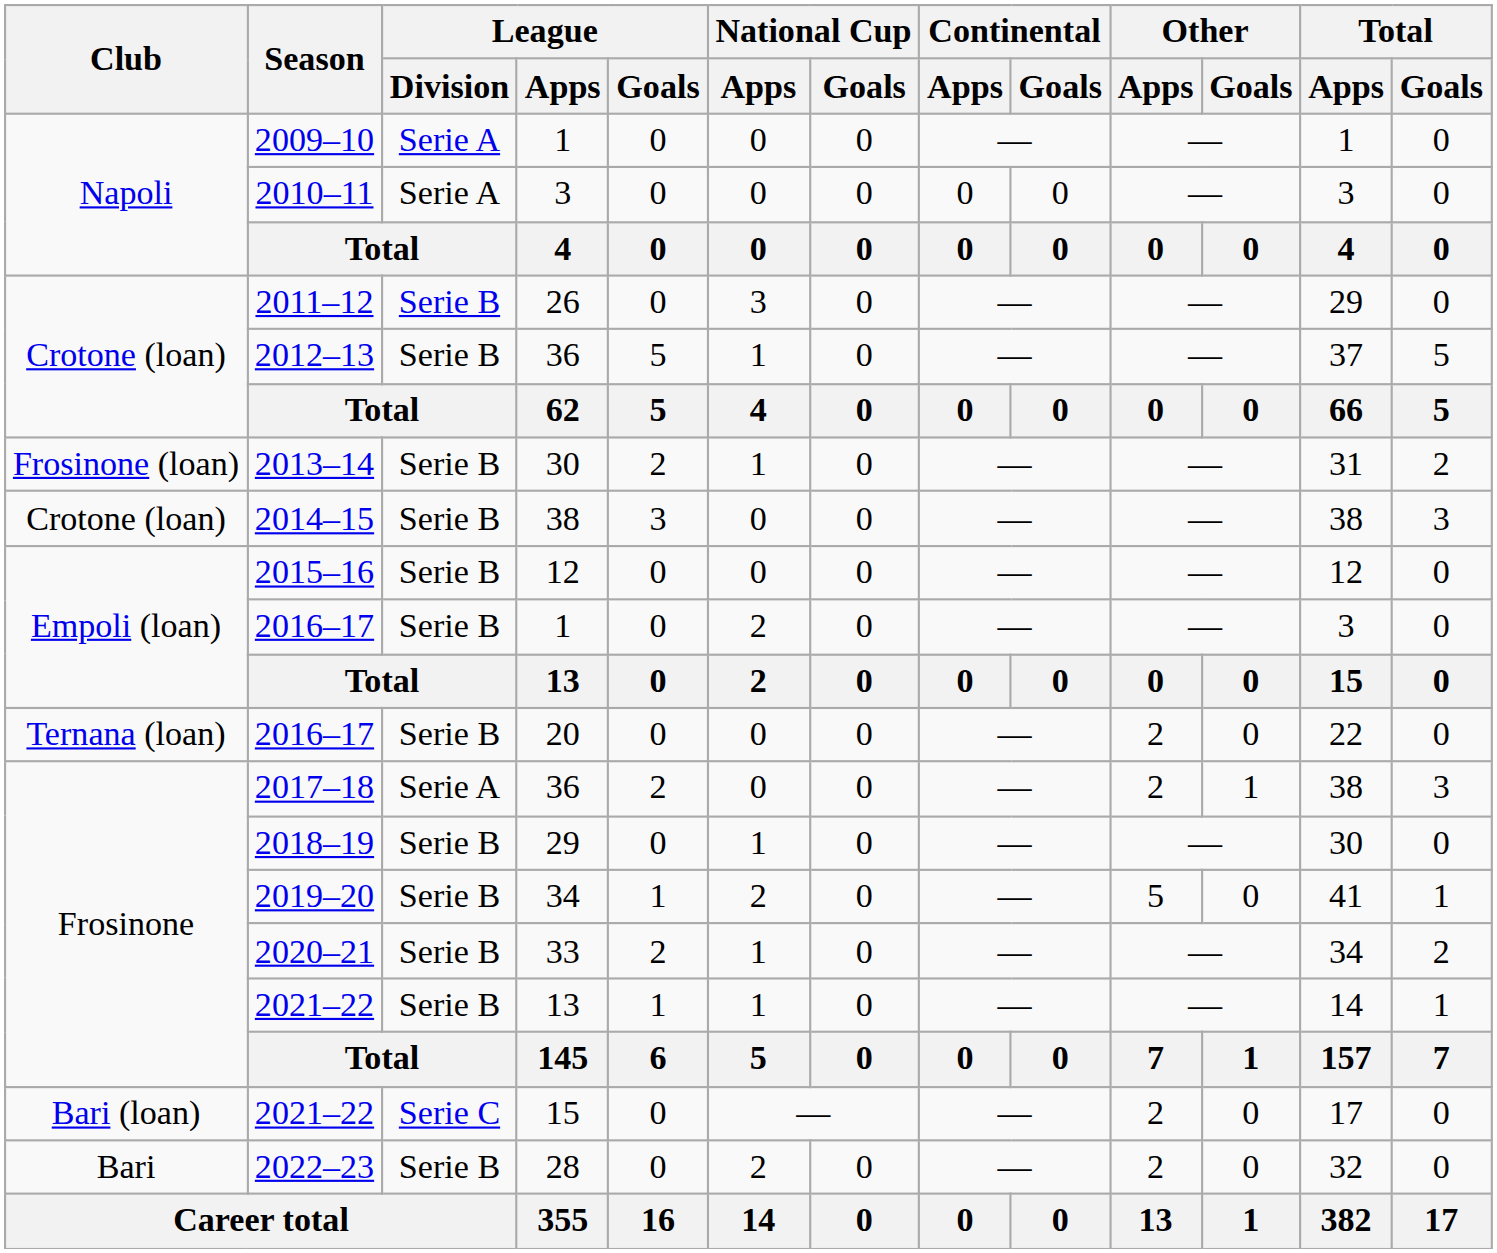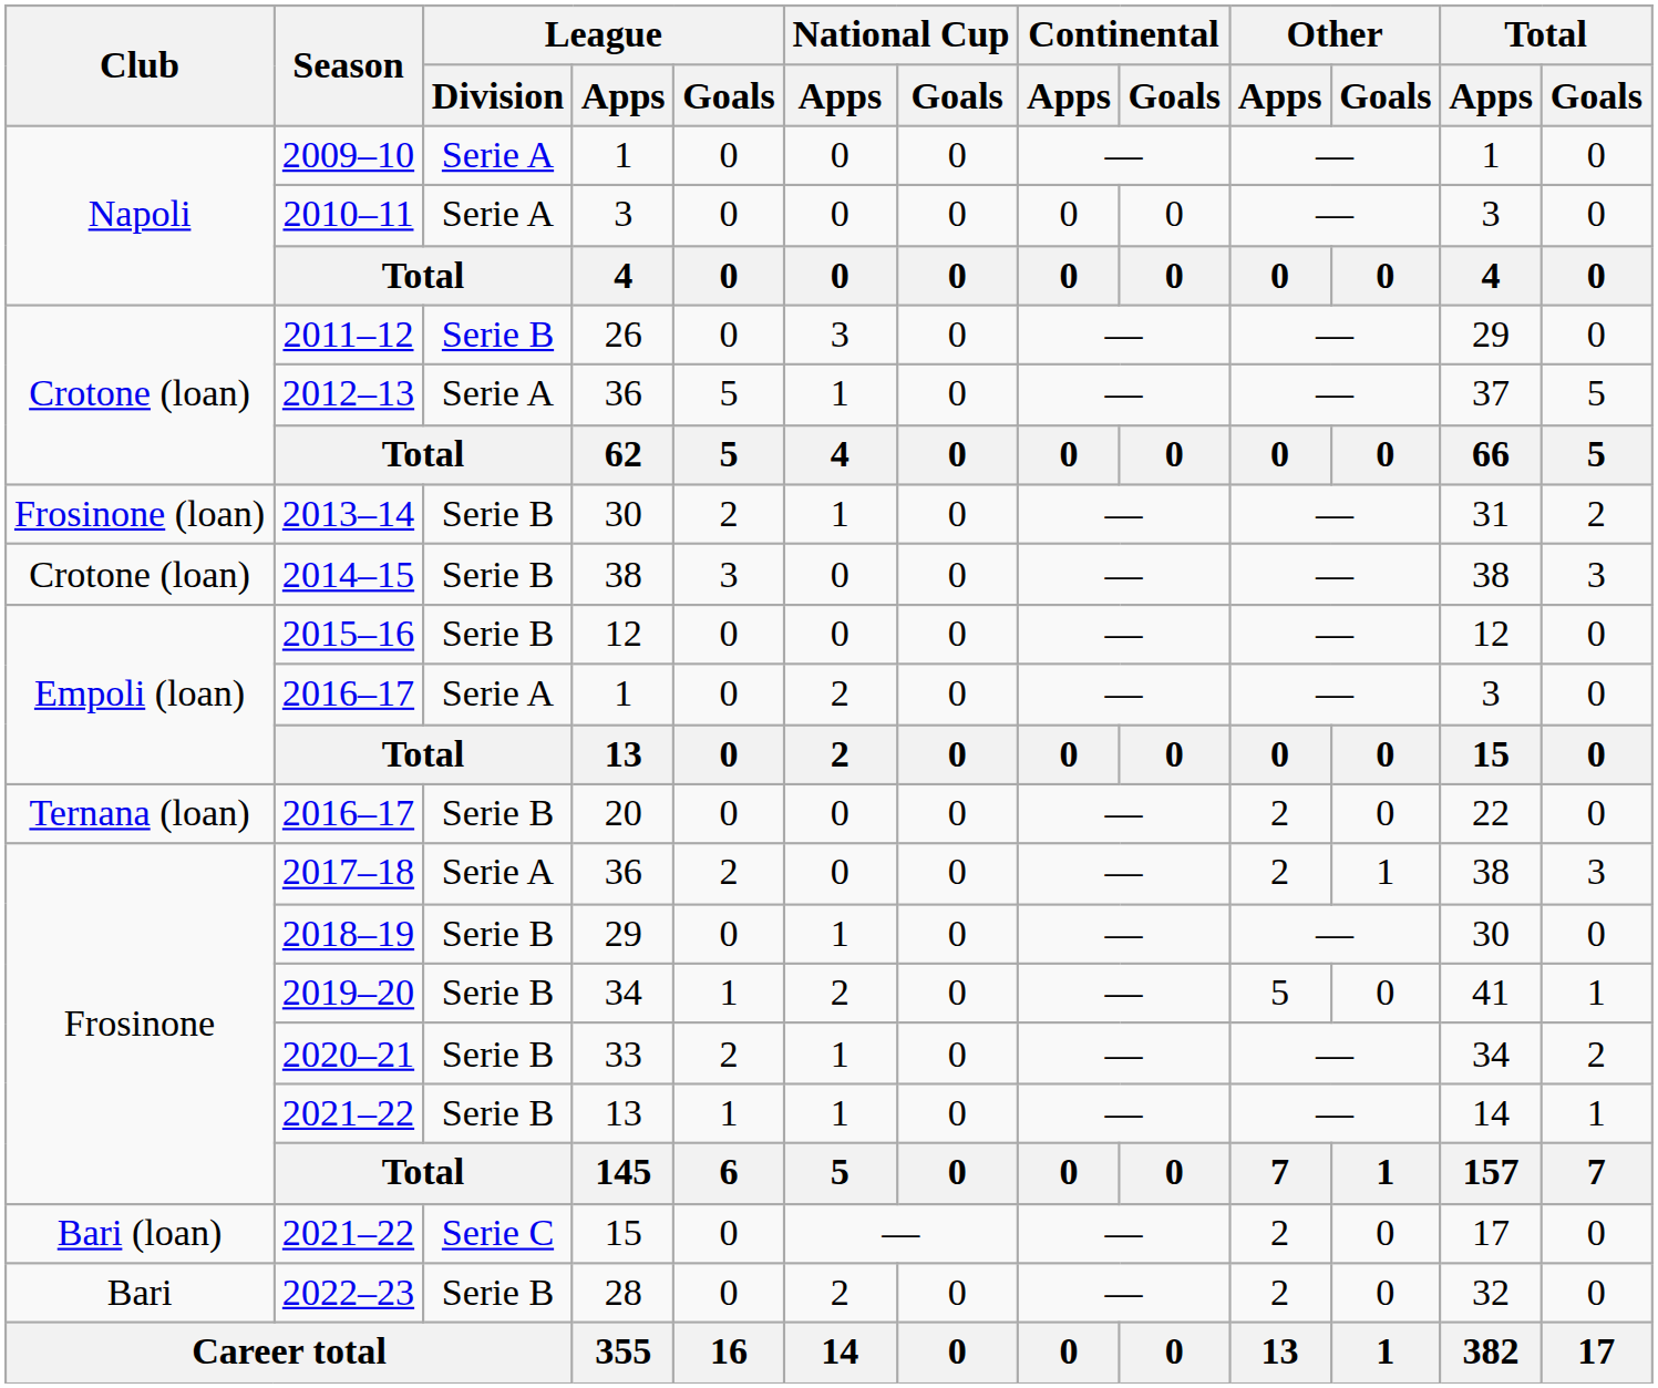 <table class="wikitable" style="text-align:center">
 <tr>
 <th rowspan="2">Club</th>
 <th rowspan="2">Season</th>
 <th colspan="3">League</th>
 <th colspan="2">National Cup</th>
 <th colspan="2">Continental</th>
 <th colspan="2">Other</th>
 <th colspan="2">Total</th>
 </tr>
 <tr>
 <th>Division</th>
 <th>Apps</th>
 <th>Goals</th>
 <th>Apps</th>
 <th>Goals</th>
 <th>Apps</th>
 <th>Goals</th>
 <th>Apps</th>
 <th>Goals</th>
 <th>Apps</th>
 <th>Goals</th>
 </tr>
 <tr>
 <td rowspan="3"><a href='#'>Napoli</a></td>
 <td><a href='#'>2009–10</a></td>
 <td><a href='#'>Serie A</a></td>
 <td>1</td>
 <td>0</td>
 <td>0</td>
 <td>0</td>
 <td colspan="2">—</td>
 <td colspan="2">—</td>
 <td>1</td>
 <td>0</td>
 </tr>
 <tr>
 <td><a href='#'>2010–11</a></td>
 <td>Serie A</td>
 <td>3</td>
 <td>0</td>
 <td>0</td>
 <td>0</td>
 <td>0</td>
 <td>0</td>
 <td colspan="2">—</td>
 <td>3</td>
 <td>0</td>
 </tr>
 <tr>
 <th colspan="2">Total</th>
 <th>4</th>
 <th>0</th>
 <th>0</th>
 <th>0</th>
 <th>0</th>
 <th>0</th>
 <th>0</th>
 <th>0</th>
 <th>4</th>
 <th>0</th>
 </tr>
 <tr>
 <td rowspan="3"><a href='#'>Crotone</a> (loan)</td>
 <td><a href='#'>2011–12</a></td>
 <td><a href='#'>Serie B</a></td>
 <td>26</td>
 <td>0</td>
 <td>3</td>
 <td>0</td>
 <td colspan="2">—</td>
 <td colspan="2">—</td>
 <td>29</td>
 <td>0</td>
 </tr>
 <tr>
 <td><a href='#'>2012–13</a></td>
-<td>Serie B</td>
+<td>Serie A</td>
 <td>36</td>
 <td>5</td>
 <td>1</td>
 <td>0</td>
 <td colspan="2">—</td>
 <td colspan="2">—</td>
 <td>37</td>
 <td>5</td>
 </tr>
 <tr>
 <th colspan="2">Total</th>
 <th>62</th>
 <th>5</th>
 <th>4</th>
 <th>0</th>
 <th>0</th>
 <th>0</th>
 <th>0</th>
 <th>0</th>
 <th>66</th>
 <th>5</th>
 </tr>
 <tr>
 <td><a href='#'>Frosinone</a> (loan)</td>
 <td><a href='#'>2013–14</a></td>
 <td>Serie B</td>
 <td>30</td>
 <td>2</td>
 <td>1</td>
 <td>0</td>
 <td colspan="2">—</td>
 <td colspan="2">—</td>
 <td>31</td>
 <td>2</td>
 </tr>
 <tr>
 <td>Crotone (loan)</td>
 <td><a href='#'>2014–15</a></td>
 <td>Serie B</td>
 <td>38</td>
 <td>3</td>
 <td>0</td>
 <td>0</td>
 <td colspan="2">—</td>
 <td colspan="2">—</td>
 <td>38</td>
 <td>3</td>
 </tr>
 <tr>
 <td rowspan="3"><a href='#'>Empoli</a> (loan)</td>
 <td><a href='#'>2015–16</a></td>
 <td>Serie B</td>
 <td>12</td>
 <td>0</td>
 <td>0</td>
 <td>0</td>
 <td colspan="2">—</td>
 <td colspan="2">—</td>
 <td>12</td>
 <td>0</td>
 </tr>
 <tr>
 <td><a href='#'>2016–17</a></td>
-<td>Serie B</td>
+<td>Serie A</td>
 <td>1</td>
 <td>0</td>
 <td>2</td>
 <td>0</td>
 <td colspan="2">—</td>
 <td colspan="2">—</td>
 <td>3</td>
 <td>0</td>
 </tr>
 <tr>
 <th colspan="2">Total</th>
 <th>13</th>
 <th>0</th>
 <th>2</th>
 <th>0</th>
 <th>0</th>
 <th>0</th>
 <th>0</th>
 <th>0</th>
 <th>15</th>
 <th>0</th>
 </tr>
 <tr>
 <td><a href='#'>Ternana</a> (loan)</td>
 <td><a href='#'>2016–17</a></td>
 <td>Serie B</td>
 <td>20</td>
 <td>0</td>
 <td>0</td>
 <td>0</td>
 <td colspan="2">—</td>
 <td>2</td>
 <td>0</td>
 <td>22</td>
 <td>0</td>
 </tr>
 <tr>
 <td rowspan="6">Frosinone</td>
 <td><a href='#'>2017–18</a></td>
 <td>Serie A</td>
 <td>36</td>
 <td>2</td>
 <td>0</td>
 <td>0</td>
 <td colspan="2">—</td>
 <td>2</td>
 <td>1</td>
 <td>38</td>
 <td>3</td>
 </tr>
 <tr>
 <td><a href='#'>2018–19</a></td>
 <td>Serie B</td>
 <td>29</td>
 <td>0</td>
 <td>1</td>
 <td>0</td>
 <td colspan="2">—</td>
 <td colspan="2">—</td>
 <td>30</td>
 <td>0</td>
 </tr>
 <tr>
 <td><a href='#'>2019–20</a></td>
 <td>Serie B</td>
 <td>34</td>
 <td>1</td>
 <td>2</td>
 <td>0</td>
 <td colspan="2">—</td>
 <td>5</td>
 <td>0</td>
 <td>41</td>
 <td>1</td>
 </tr>
 <tr>
 <td><a href='#'>2020–21</a></td>
 <td>Serie B</td>
 <td>33</td>
 <td>2</td>
 <td>1</td>
 <td>0</td>
 <td colspan="2">—</td>
 <td colspan="2">—</td>
 <td>34</td>
 <td>2</td>
 </tr>
 <tr>
 <td><a href='#'>2021–22</a></td>
 <td>Serie B</td>
 <td>13</td>
 <td>1</td>
 <td>1</td>
 <td>0</td>
 <td colspan="2">—</td>
 <td colspan="2">—</td>
 <td>14</td>
 <td>1</td>
 </tr>
 <tr>
 <th colspan="2">Total</th>
 <th>145</th>
 <th>6</th>
 <th>5</th>
 <th>0</th>
 <th>0</th>
 <th>0</th>
 <th>7</th>
 <th>1</th>
 <th>157</th>
 <th>7</th>
 </tr>
 <tr>
 <td><a href='#'>Bari</a> (loan)</td>
 <td><a href='#'>2021–22</a></td>
 <td><a href='#'>Serie C</a></td>
 <td>15</td>
 <td>0</td>
 <td colspan="2">—</td>
 <td colspan="2">—</td>
 <td>2</td>
 <td>0</td>
 <td>17</td>
 <td>0</td>
 </tr>
 <tr>
 <td>Bari</td>
 <td><a href='#'>2022–23</a></td>
 <td>Serie B</td>
 <td>28</td>
 <td>0</td>
 <td>2</td>
 <td>0</td>
 <td colspan="2">—</td>
 <td>2</td>
 <td>0</td>
 <td>32</td>
 <td>0</td>
 </tr>
 <tr>
 <th colspan="3">Career total</th>
 <th>355</th>
 <th>16</th>
 <th>14</th>
 <th>0</th>
 <th>0</th>
 <th>0</th>
 <th>13</th>
 <th>1</th>
 <th>382</th>
 <th>17</th>
 </tr>
 </table>
